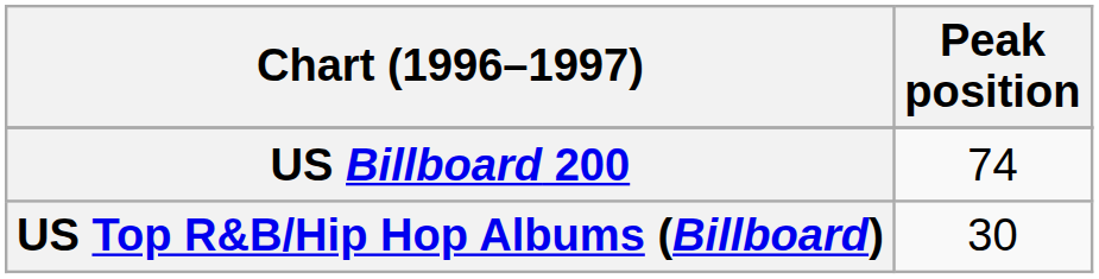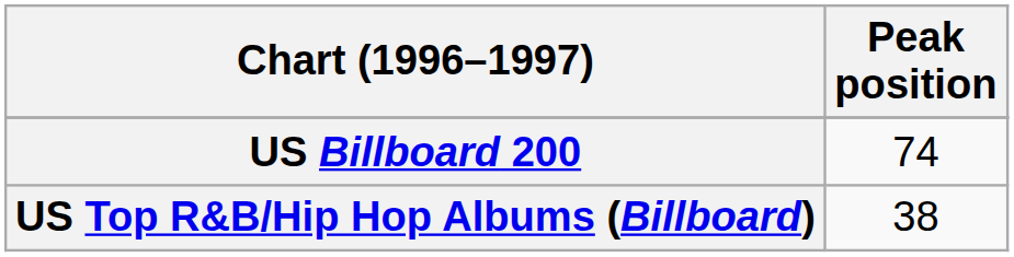 <table class="wikitable sortable plainrowheaders" style="text-align:center">
 <tr>
 <th scope="col">Chart (1996–1997)</th>
 <th scope="col">Peak<br>position</th>
 </tr>
 <tr>
 </tr>
 <tr>
 </tr>
 <tr>
 </tr>
 <tr>
 </tr>
 <tr>
 </tr>
 <tr>
 </tr>
 <tr>
 </tr>
 <tr>
 </tr>
 <tr>
 <th scope="row">US <a href='#'><em>Billboard</em> 200</a></th>
 <td>74</td>
 </tr>
 <tr>
 <th scope="row">US <a href='#'>Top R&B/Hip Hop Albums</a> (<em><a href='#'>Billboard</a></em>)</th>
-<td>30</td>
+<td>38</td>
 </tr>
 </table>
